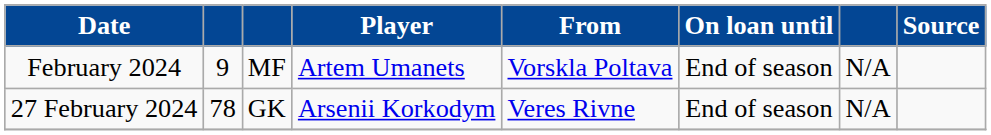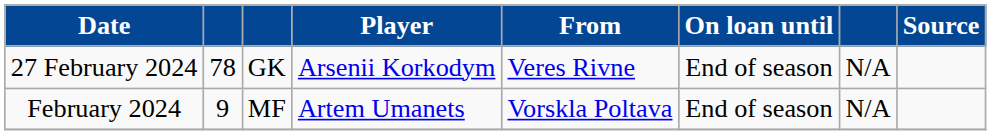 <table class="wikitable plainrowheaders sortable" sortable" style="text-align:center">
 <tr>
 <th scope="col" style="background-color:#034694;color:#FFFFFF">Date</th>
 <th scope="col" style="background-color:#034694;color:#FFFFFF"></th>
 <th scope="col" style="background-color:#034694;color:#FFFFFF"></th>
 <th scope="col" style="background-color:#034694;color:#FFFFFF">Player</th>
 <th scope="col" style="background-color:#034694;color:#FFFFFF">From</th>
 <th scope="col" style="background-color:#034694;color:#FFFFFF">On loan until</th>
 <th scope="col" style="background-color:#034694;color:#FFFFFF" data-sort-type="currency"></th>
 <th scope="col" class="unsortable" style="background-color:#034694;color:#FFFFFF">Source</th>
 </tr>
 <tr>
+<td>27 February 2024</td>
+<td>78</td>
+<td>GK</td>
+<td align=left> <a href='#'>Arsenii Korkodym</a></td>
+<td align=left> <a href='#'>Veres Rivne</a></td>
+<td>End of season</td>
+<td>N/A</td>
+<td></td>
+</tr>
+<tr>
 <td>February 2024</td>
 <td>9</td>
 <td>MF</td>
 <td align=left> <a href='#'>Artem Umanets</a></td>
 <td align=left> <a href='#'>Vorskla Poltava</a></td>
 <td>End of season</td>
 <td>N/A</td>
 <td></td>
 </tr>
 <tr>
-<td>27 February 2024</td>
-<td>78</td>
-<td>GK</td>
-<td align=left> <a href='#'>Arsenii Korkodym</a></td>
-<td align=left> <a href='#'>Veres Rivne</a></td>
-<td>End of season</td>
-<td>N/A</td>
-<td></td>
-</tr>
-<tr>
 </tr>
 </table>
